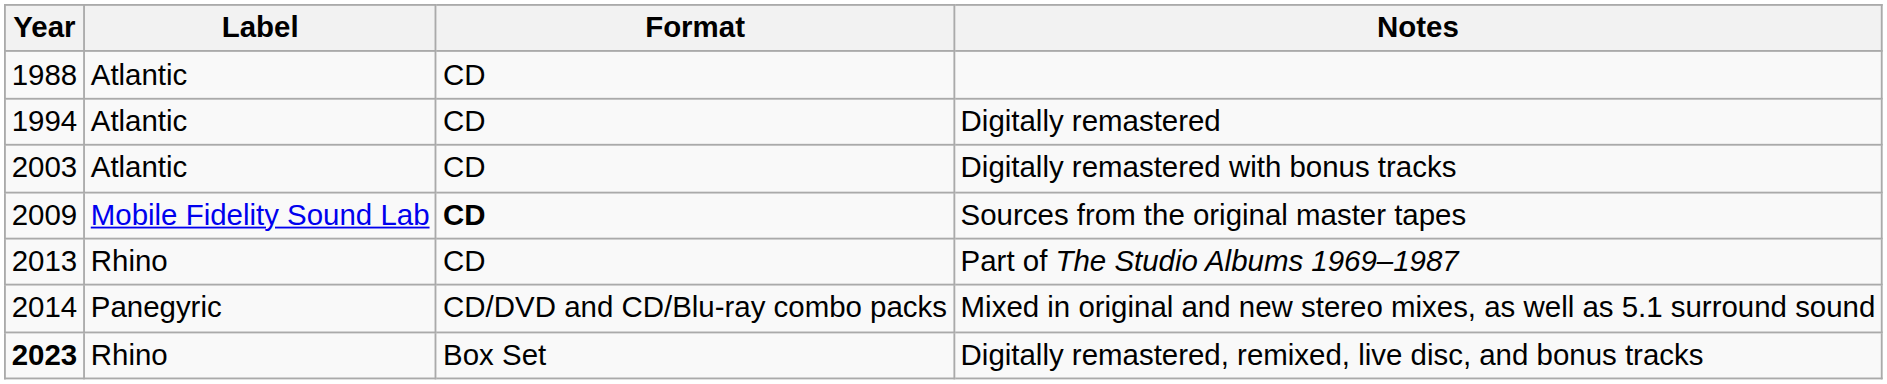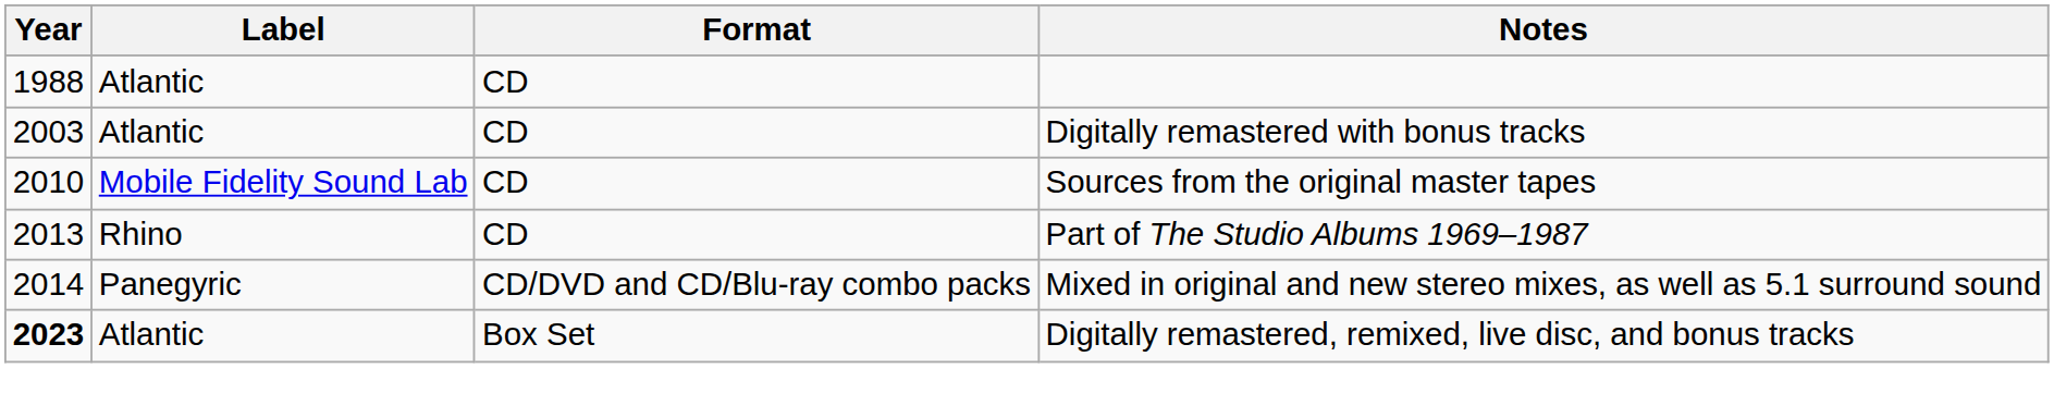 <table class="wikitable">
 <tr>
 <th>Year</th>
 <th>Label</th>
 <th>Format</th>
 <th>Notes</th>
 </tr>
 <tr>
 <td>1988</td>
 <td>Atlantic</td>
 <td>CD</td>
 <td></td>
 </tr>
 <tr>
-<td>1994</td>
-<td>Atlantic</td>
-<td>CD</td>
-<td>Digitally remastered</td>
-</tr>
-<tr>
 <td>2003</td>
 <td>Atlantic</td>
 <td>CD</td>
 <td>Digitally remastered with bonus tracks</td>
 </tr>
 <tr>
-<td>2009</td>
+<td>2010</td>
 <td><a href='#'>Mobile Fidelity Sound Lab</a></td>
-<td><strong>CD</strong></td>
+<td>CD</td>
 <td>Sources from the original master tapes</td>
 </tr>
 <tr>
 <td>2013</td>
 <td>Rhino</td>
 <td>CD</td>
 <td>Part of <em>The Studio Albums 1969–1987</em></td>
 </tr>
 <tr>
 <td>2014</td>
 <td>Panegyric</td>
 <td>CD/DVD and CD/Blu-ray combo packs</td>
 <td>Mixed in original and new stereo mixes, as well as 5.1 surround sound</td>
 </tr>
 <tr>
 <td><strong>2023</strong></td>
-<td>Rhino</td>
+<td>Atlantic</td>
 <td>Box Set</td>
 <td>Digitally remastered, remixed, live disc, and bonus tracks</td>
 </tr>
 </table>
